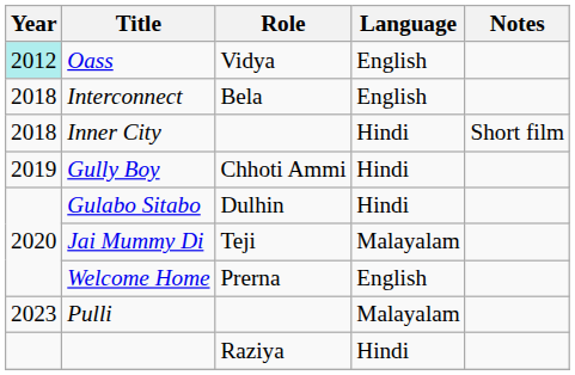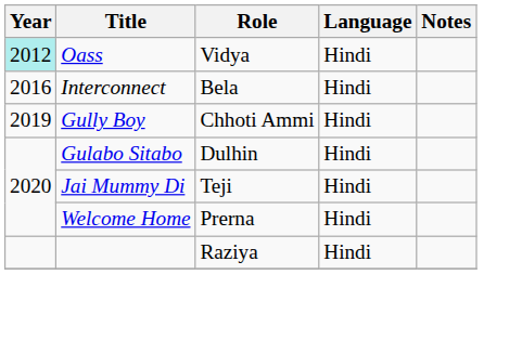 <table class="wikitable sortable">
 <tr>
 <th>Year</th>
 <th>Title</th>
 <th>Role</th>
 <th>Language</th>
 <th class="unsortable">Notes</th>
 </tr>
 <tr>
 <td style="background: paleturquoise;">2012</td>
 <td><em><a href='#'>Oass</a></em></td>
 <td>Vidya</td>
-<td>English</td>
+<td>Hindi</td>
 <td></td>
 </tr>
 <tr>
-<td>2018</td>
+<td>2016</td>
 <td><em>Interconnect</em></td>
 <td>Bela</td>
-<td>English</td>
+<td>Hindi</td>
 <td></td>
-</tr>
-<tr>
-<td>2018</td>
-<td><em>Inner City</em></td>
-<td></td>
-<td>Hindi</td>
-<td>Short film</td>
 </tr>
 <tr>
 <td>2019</td>
 <td><em><a href='#'>Gully Boy</a></em></td>
 <td>Chhoti Ammi</td>
 <td>Hindi</td>
 <td></td>
 </tr>
 <tr>
 <td rowspan=3>2020</td>
 <td><em><a href='#'>Gulabo Sitabo</a></em></td>
 <td>Dulhin</td>
 <td>Hindi</td>
 <td></td>
 </tr>
 <tr>
 <td><em><a href='#'>Jai Mummy Di</a></em></td>
 <td>Teji</td>
-<td>Malayalam</td>
+<td>Hindi</td>
 <td></td>
 </tr>
 <tr>
 <td><em><a href='#'>Welcome Home</a></em></td>
 <td>Prerna</td>
-<td>English</td>
-<td></td>
-</tr>
-<tr>
-<td>2023</td>
-<td><em>Pulli</em></td>
-<td></td>
-<td>Malayalam</td>
+<td>Hindi</td>
 <td></td>
 </tr>
 <tr>
 <td></td>
 <td></td>
 <td>Raziya</td>
 <td>Hindi</td>
 <td></td>
 </tr>
 <tr>
 </tr>
 </table>
